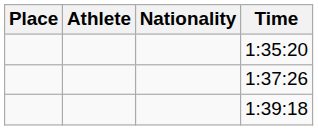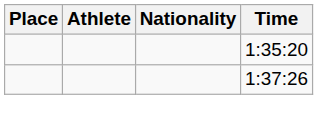 <table class="wikitable sortable">
 <tr>
 <th scope="col">Place</th>
 <th scope="col">Athlete</th>
 <th scope="col">Nationality</th>
 <th scope="col">Time</th>
 </tr>
 <tr>
 <td></td>
 <td></td>
 <td></td>
 <td>1:35:20</td>
 </tr>
 <tr>
 <td></td>
 <td></td>
 <td></td>
 <td>1:37:26</td>
 </tr>
-<tr>
-<td></td>
-<td></td>
-<td></td>
-<td>1:39:18</td>
-</tr>
 </table>
